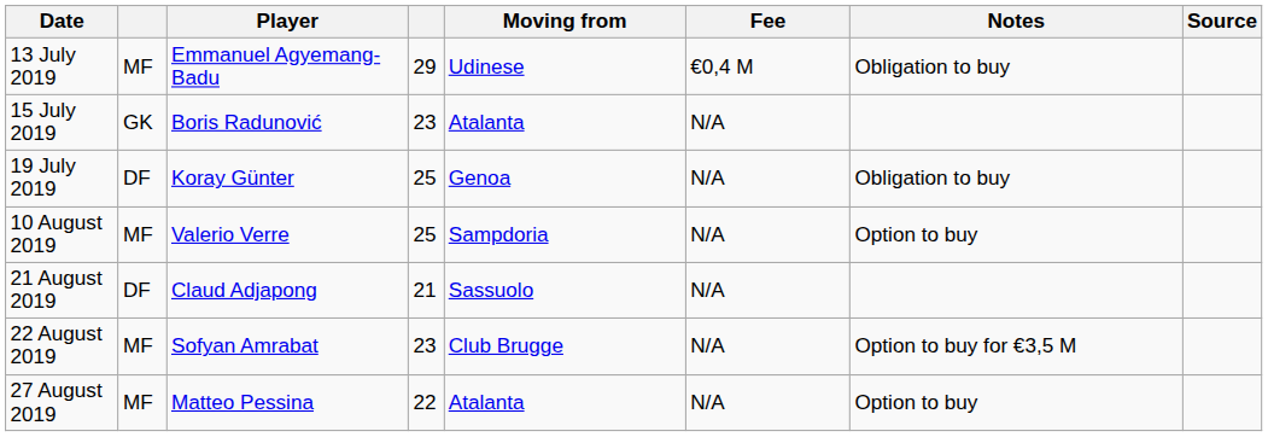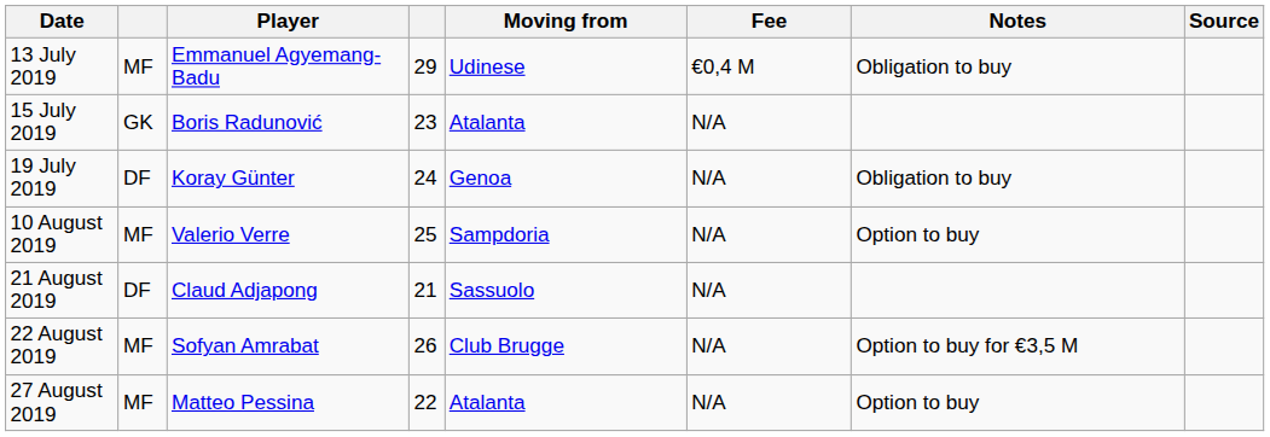 <table class="wikitable sortable">
 <tr>
 <th style="width:80px;">Date</th>
 <th style="width:30px;"></th>
 <th style="width:180px;">Player</th>
 <th style="width:20px;"></th>
 <th style="width:180px;">Moving from</th>
 <th style="width:120px;" class="unsortable">Fee</th>
 <th style="width:250px;" class="unsortable">Notes</th>
 <th style="width:20px;">Source</th>
 </tr>
 <tr>
 <td>13 July 2019</td>
 <td>MF</td>
 <td> <a href='#'>Emmanuel Agyemang-Badu</a></td>
 <td>29</td>
 <td> <a href='#'>Udinese</a></td>
 <td>€0,4 M</td>
 <td>Obligation to buy</td>
 <td></td>
 </tr>
 <tr>
 <td>15 July 2019</td>
 <td>GK</td>
 <td> <a href='#'>Boris Radunović</a></td>
 <td>23</td>
 <td> <a href='#'>Atalanta</a></td>
 <td>N/A</td>
 <td></td>
 <td></td>
 </tr>
 <tr>
 <td>19 July 2019</td>
 <td>DF</td>
 <td> <a href='#'>Koray Günter</a></td>
-<td>25</td>
+<td>24</td>
 <td> <a href='#'>Genoa</a></td>
 <td>N/A</td>
 <td>Obligation to buy</td>
 <td></td>
 </tr>
 <tr>
 <td>10 August 2019</td>
 <td>MF</td>
 <td> <a href='#'>Valerio Verre</a></td>
 <td>25</td>
 <td> <a href='#'>Sampdoria</a></td>
 <td>N/A</td>
 <td>Option to buy</td>
 <td></td>
 </tr>
 <tr>
 <td>21 August 2019</td>
 <td>DF</td>
 <td> <a href='#'>Claud Adjapong</a></td>
 <td>21</td>
 <td> <a href='#'>Sassuolo</a></td>
 <td>N/A</td>
 <td></td>
 <td></td>
 </tr>
 <tr>
 <td>22 August 2019</td>
 <td>MF</td>
 <td> <a href='#'>Sofyan Amrabat</a></td>
-<td>23</td>
+<td>26</td>
 <td> <a href='#'>Club Brugge</a></td>
 <td>N/A</td>
 <td>Option to buy for €3,5 M</td>
 <td></td>
 </tr>
 <tr>
 <td>27 August 2019</td>
 <td>MF</td>
 <td> <a href='#'>Matteo Pessina</a></td>
 <td>22</td>
 <td> <a href='#'>Atalanta</a></td>
 <td>N/A</td>
 <td>Option to buy</td>
 <td></td>
 </tr>
 </table>
